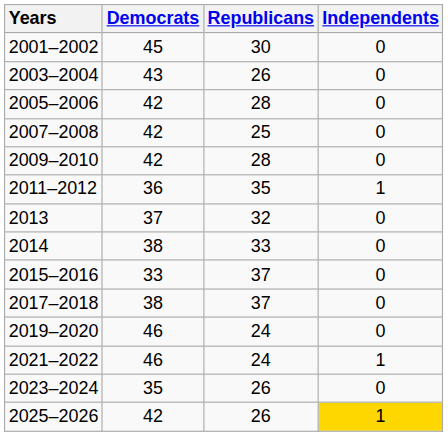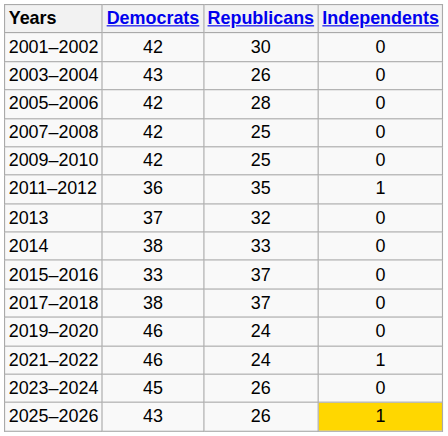 <table class="wikitable" style="text-align:center">
 <tr>
 <th style="text-align:left; vertical-align:bottom;">Years</th>
 <th><a href='#'>Democrats</a></th>
 <th><a href='#'>Republicans</a></th>
 <th><a href='#'>Independents</a></th>
 </tr>
 <tr>
 <td style="text-align:left">2001–2002</td>
-<td>45</td>
+<td>42</td>
 <td>30</td>
 <td>0</td>
 </tr>
 <tr>
 <td style="text-align:left">2003–2004</td>
 <td>43</td>
 <td>26</td>
 <td>0</td>
 </tr>
 <tr>
 <td style="text-align:left">2005–2006</td>
 <td>42</td>
 <td>28</td>
 <td>0</td>
 </tr>
 <tr>
 <td style="text-align:left">2007–2008</td>
 <td>42</td>
 <td>25</td>
 <td>0</td>
 </tr>
 <tr>
 <td style="text-align:left">2009–2010</td>
 <td>42</td>
-<td>28</td>
+<td>25</td>
 <td>0</td>
 </tr>
 <tr>
 <td style="text-align:left">2011–2012</td>
 <td>36</td>
 <td>35</td>
 <td>1</td>
 </tr>
 <tr>
 <td style="text-align:left">2013</td>
 <td>37</td>
 <td>32</td>
 <td>0</td>
 </tr>
 <tr>
 <td style="text-align:left">2014</td>
 <td>38</td>
 <td>33</td>
 <td>0</td>
 </tr>
 <tr>
 <td style="text-align:left">2015–2016</td>
 <td>33</td>
 <td>37</td>
 <td>0</td>
 </tr>
 <tr>
 <td style="text-align:left">2017–2018</td>
 <td>38</td>
 <td>37</td>
 <td>0</td>
 </tr>
 <tr>
 <td style="text-align:left">2019–2020</td>
 <td>46</td>
 <td>24</td>
 <td>0</td>
 </tr>
 <tr>
 <td style="text-align:left">2021–2022</td>
 <td>46</td>
 <td>24</td>
 <td>1</td>
 </tr>
 <tr>
 <td style="text-align:left">2023–2024</td>
-<td>35</td>
+<td>45</td>
 <td>26</td>
 <td>0</td>
 </tr>
 <tr>
 <td style="text-align:left">2025–2026</td>
-<td>42</td>
+<td>43</td>
 <td>26</td>
 <td style="background: gold;">1</td>
 </tr>
 </table>
